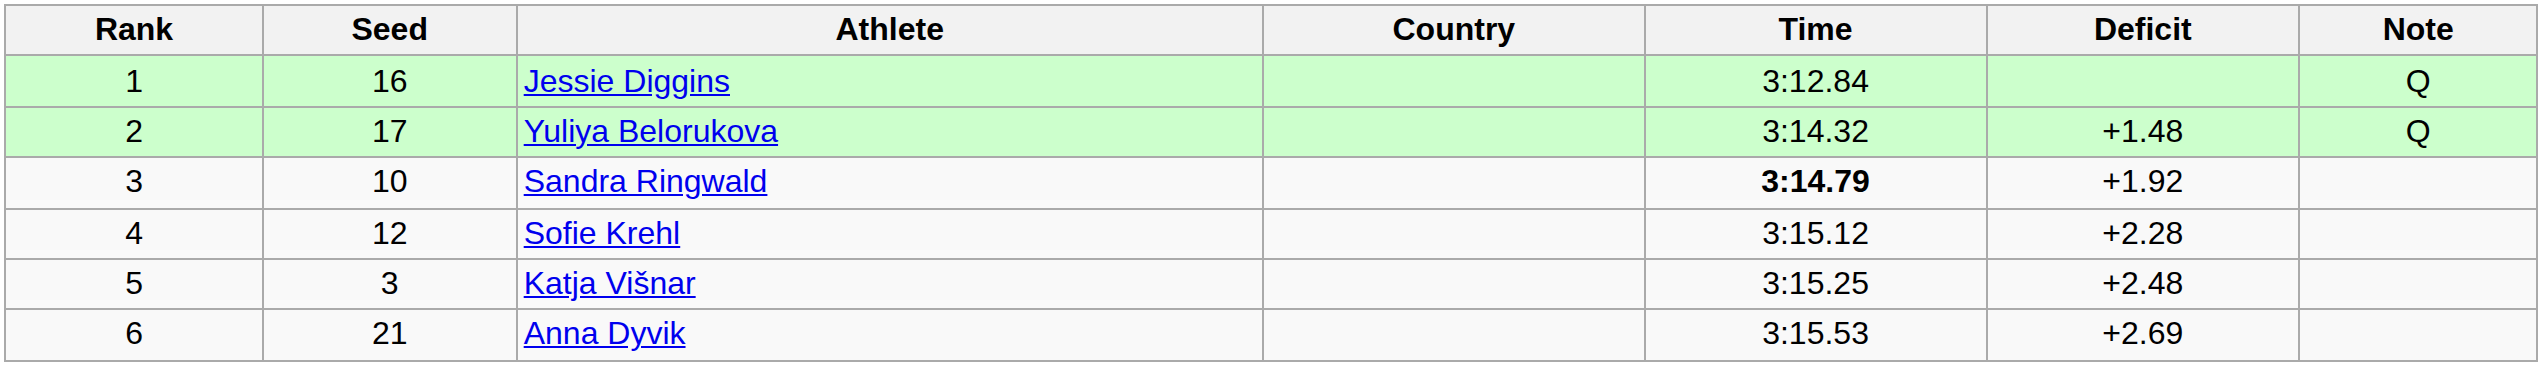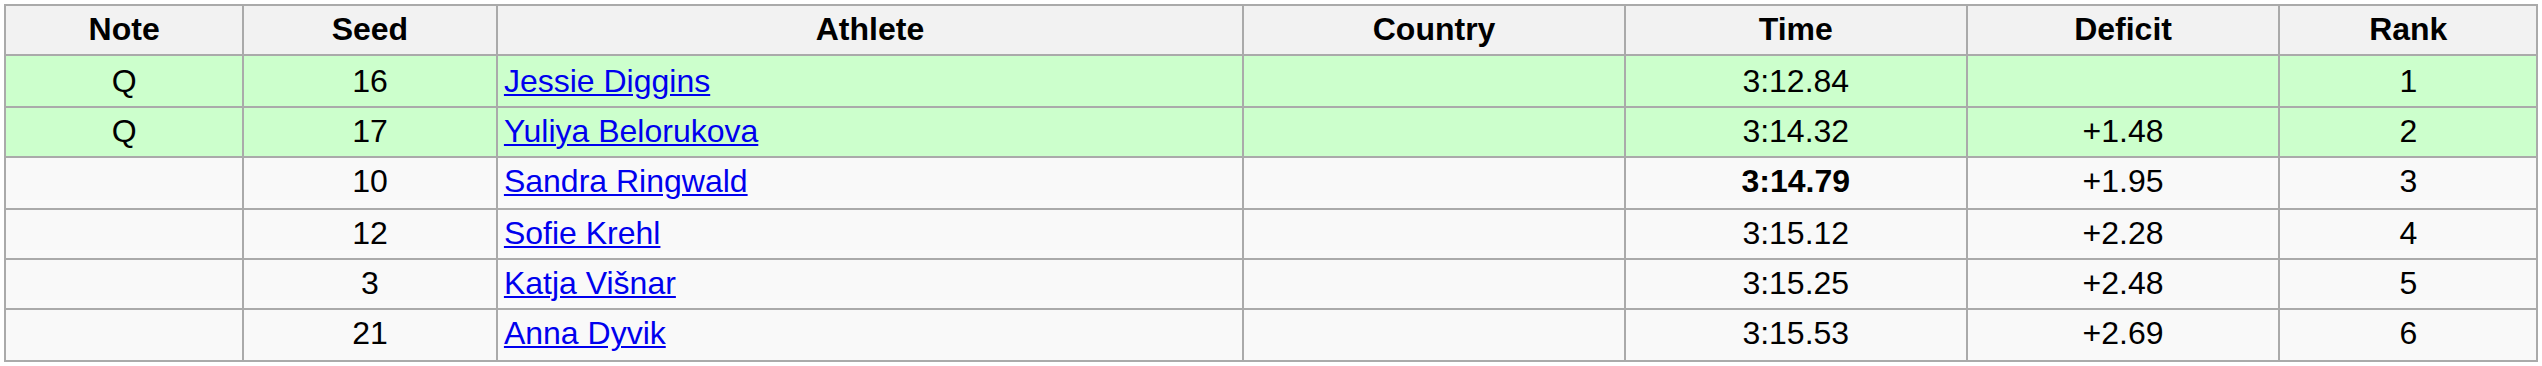 <table class="wikitable sortable" style="text-align:center" width=80%>
 <tr>
-<th>Rank</th>
+<th>Note</th>
 <th>Seed</th>
 <th>Athlete</th>
 <th>Country</th>
 <th>Time</th>
 <th>Deficit</th>
-<th>Note</th>
+<th>Rank</th>
 </tr>
 <tr bgcolor=ccffcc>
-<td>1</td>
+<td>Q</td>
 <td>16</td>
 <td align=left><a href='#'>Jessie Diggins</a></td>
 <td align=left></td>
 <td>3:12.84</td>
 <td></td>
-<td>Q</td>
+<td>1</td>
 </tr>
 <tr bgcolor=ccffcc>
-<td>2</td>
+<td>Q</td>
 <td>17</td>
 <td align=left><a href='#'>Yuliya Belorukova</a></td>
 <td align=left></td>
 <td>3:14.32</td>
 <td>+1.48</td>
-<td>Q</td>
+<td>2</td>
 </tr>
 <tr>
-<td>3</td>
+<td></td>
 <td>10</td>
 <td align=left><a href='#'>Sandra Ringwald</a></td>
 <td align=left></td>
 <td><strong>3:14.79</strong></td>
-<td>+1.92</td>
-<td></td>
+<td>+1.95</td>
+<td>3</td>
 </tr>
 <tr>
-<td>4</td>
+<td></td>
 <td>12</td>
 <td align=left><a href='#'>Sofie Krehl</a></td>
 <td align=left></td>
 <td>3:15.12</td>
 <td>+2.28</td>
-<td></td>
+<td>4</td>
 </tr>
 <tr>
-<td>5</td>
+<td></td>
 <td>3</td>
 <td align=left><a href='#'>Katja Višnar</a></td>
 <td align=left></td>
 <td>3:15.25</td>
 <td>+2.48</td>
-<td></td>
+<td>5</td>
 </tr>
 <tr>
-<td>6</td>
+<td></td>
 <td>21</td>
 <td align=left><a href='#'>Anna Dyvik</a></td>
 <td align=left></td>
 <td>3:15.53</td>
 <td>+2.69</td>
-<td></td>
+<td>6</td>
 </tr>
 </table>
